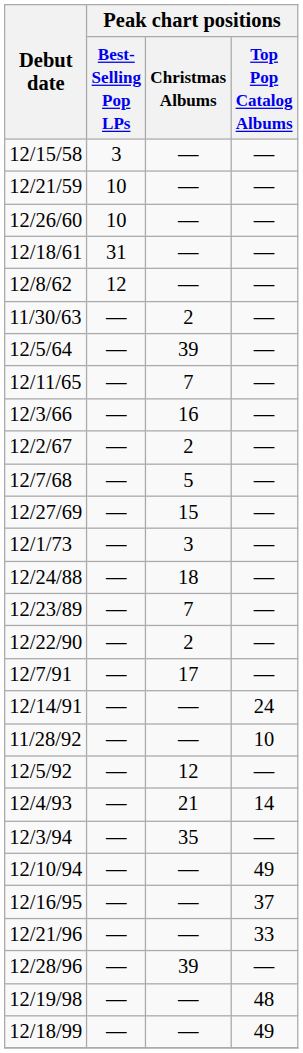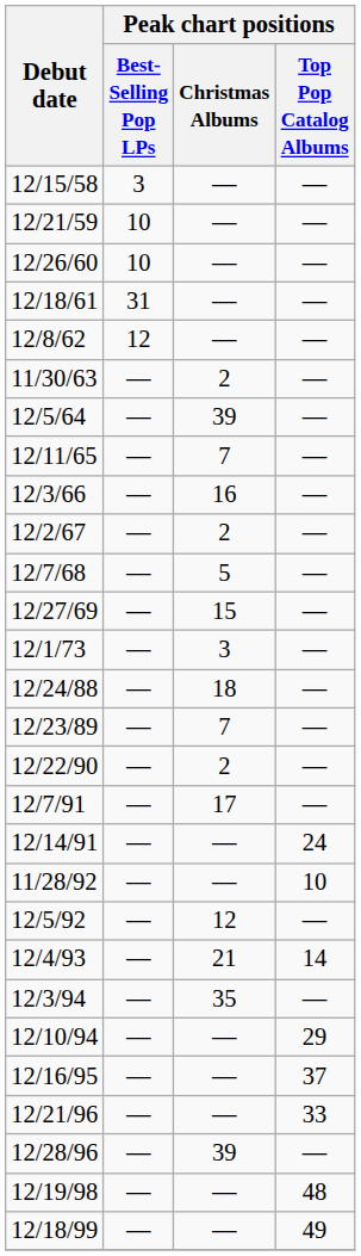 <table class="wikitable">
 <tr>
 <th rowspan="2" scope="col" style="width: 50px;">Debut date</th>
 <th colspan="3">Peak chart positions</th>
 </tr>
 <tr>
 <th width="30"><small><a href='#'>Best-Selling Pop LPs</a></small></th>
 <th width="30"><small>Christmas Albums</small></th>
 <th width="30"><small><a href='#'>Top Pop Catalog Albums</a></small></th>
 </tr>
 <tr>
 <td>12/15/58</td>
 <td style="text-align:center;">3</td>
 <td style="text-align:center;">—</td>
 <td style="text-align:center;">—</td>
 </tr>
 <tr>
 <td>12/21/59</td>
 <td style="text-align:center;">10</td>
 <td style="text-align:center;">—</td>
 <td style="text-align:center;">—</td>
 </tr>
 <tr>
 <td>12/26/60</td>
 <td style="text-align:center;">10</td>
 <td style="text-align:center;">—</td>
 <td style="text-align:center;">—</td>
 </tr>
 <tr>
 <td>12/18/61</td>
 <td style="text-align:center;">31</td>
 <td style="text-align:center;">—</td>
 <td style="text-align:center;">—</td>
 </tr>
 <tr>
 <td>12/8/62</td>
 <td style="text-align:center;">12</td>
 <td style="text-align:center;">—</td>
 <td style="text-align:center;">—</td>
 </tr>
 <tr>
 <td>11/30/63</td>
 <td style="text-align:center;">—</td>
 <td style="text-align:center;">2</td>
 <td style="text-align:center;">—</td>
 </tr>
 <tr>
 <td>12/5/64</td>
 <td style="text-align:center;">—</td>
 <td style="text-align:center;">39</td>
 <td style="text-align:center;">—</td>
 </tr>
 <tr>
 <td>12/11/65</td>
 <td style="text-align:center;">—</td>
 <td style="text-align:center;">7</td>
 <td style="text-align:center;">—</td>
 </tr>
 <tr>
 <td>12/3/66</td>
 <td style="text-align:center;">—</td>
 <td style="text-align:center;">16</td>
 <td style="text-align:center;">—</td>
 </tr>
 <tr>
 <td>12/2/67</td>
 <td style="text-align:center;">—</td>
 <td style="text-align:center;">2</td>
 <td style="text-align:center;">—</td>
 </tr>
 <tr>
 <td>12/7/68</td>
 <td style="text-align:center;">—</td>
 <td style="text-align:center;">5</td>
 <td style="text-align:center;">—</td>
 </tr>
 <tr>
 <td>12/27/69</td>
 <td style="text-align:center;">—</td>
 <td style="text-align:center;">15</td>
 <td style="text-align:center;">—</td>
 </tr>
 <tr>
 <td>12/1/73</td>
 <td style="text-align:center;">—</td>
 <td style="text-align:center;">3</td>
 <td style="text-align:center;">—</td>
 </tr>
 <tr>
 <td>12/24/88</td>
 <td style="text-align:center;">—</td>
 <td style="text-align:center;">18</td>
 <td style="text-align:center;">—</td>
 </tr>
 <tr>
 <td>12/23/89</td>
 <td style="text-align:center;">—</td>
 <td style="text-align:center;">7</td>
 <td style="text-align:center;">—</td>
 </tr>
 <tr>
 <td>12/22/90</td>
 <td style="text-align:center;">—</td>
 <td style="text-align:center;">2</td>
 <td style="text-align:center;">—</td>
 </tr>
 <tr>
 <td>12/7/91</td>
 <td style="text-align:center;">—</td>
 <td style="text-align:center;">17</td>
 <td style="text-align:center;">—</td>
 </tr>
 <tr>
 <td>12/14/91</td>
 <td style="text-align:center;">—</td>
 <td style="text-align:center;">—</td>
 <td style="text-align:center;">24</td>
 </tr>
 <tr>
 <td>11/28/92</td>
 <td style="text-align:center;">—</td>
 <td style="text-align:center;">—</td>
 <td style="text-align:center;">10</td>
 </tr>
 <tr>
 <td>12/5/92</td>
 <td style="text-align:center;">—</td>
 <td style="text-align:center;">12</td>
 <td style="text-align:center;">—</td>
 </tr>
 <tr>
 <td>12/4/93</td>
 <td style="text-align:center;">—</td>
 <td style="text-align:center;">21</td>
 <td style="text-align:center;">14</td>
 </tr>
 <tr>
 <td>12/3/94</td>
 <td style="text-align:center;">—</td>
 <td style="text-align:center;">35</td>
 <td style="text-align:center;">—</td>
 </tr>
 <tr>
 <td>12/10/94</td>
 <td style="text-align:center;">—</td>
 <td style="text-align:center;">—</td>
-<td style="text-align:center;">49</td>
+<td style="text-align:center;">29</td>
 </tr>
 <tr>
 <td>12/16/95</td>
 <td style="text-align:center;">—</td>
 <td style="text-align:center;">—</td>
 <td style="text-align:center;">37</td>
 </tr>
 <tr>
 <td>12/21/96</td>
 <td style="text-align:center;">—</td>
 <td style="text-align:center;">—</td>
 <td style="text-align:center;">33</td>
 </tr>
 <tr>
 <td>12/28/96</td>
 <td style="text-align:center;">—</td>
 <td style="text-align:center;">39</td>
 <td style="text-align:center;">—</td>
 </tr>
 <tr>
 <td>12/19/98</td>
 <td style="text-align:center;">—</td>
 <td style="text-align:center;">—</td>
 <td style="text-align:center;">48</td>
 </tr>
 <tr>
 <td>12/18/99</td>
 <td style="text-align:center;">—</td>
 <td style="text-align:center;">—</td>
 <td style="text-align:center;">49</td>
 </tr>
 <tr>
 </tr>
 </table>
